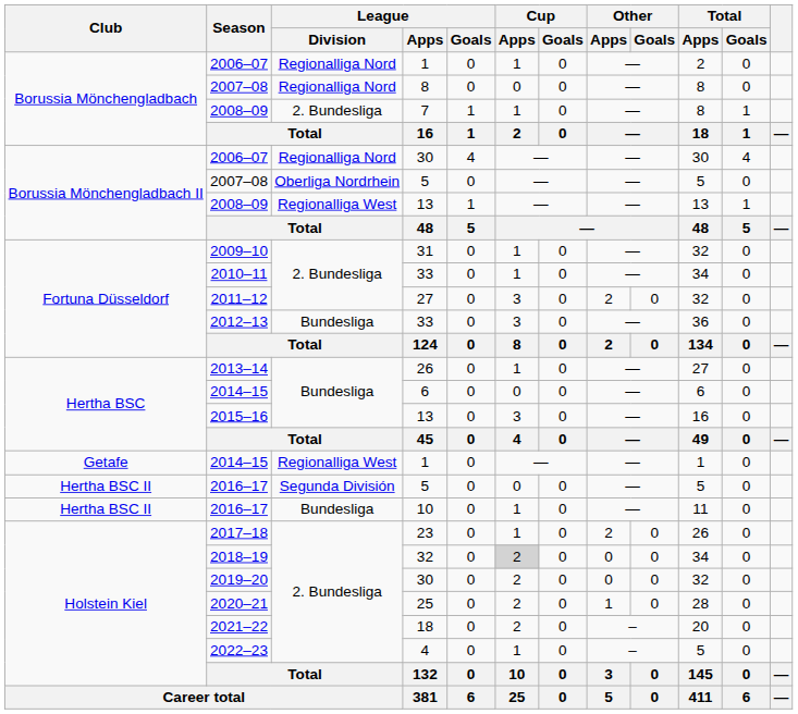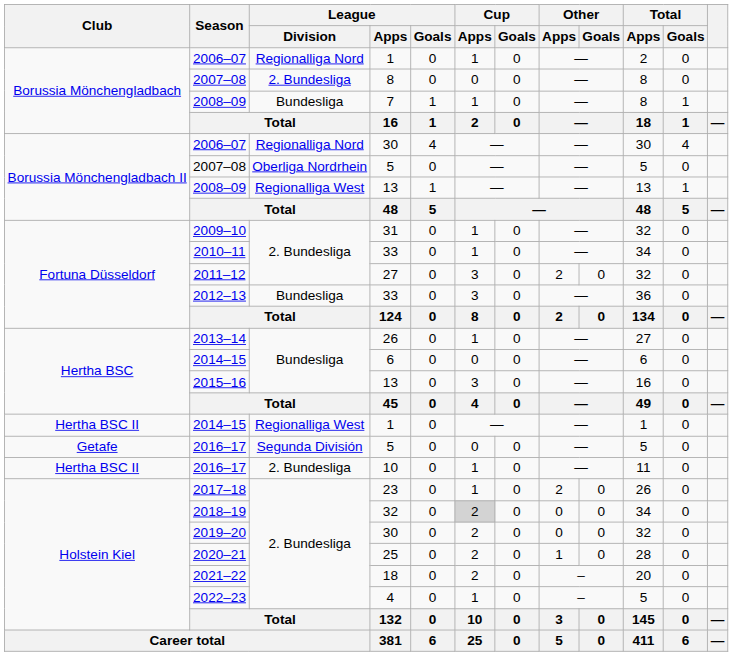 <table class="wikitable" style="text-align:center">
 <tr>
 <th rowspan="2">Club</th>
 <th rowspan="2">Season</th>
 <th colspan="3">League</th>
 <th colspan="2">Cup</th>
 <th colspan="2">Other</th>
 <th colspan="2">Total</th>
 <th rowspan="2"></th>
 </tr>
 <tr>
 <th>Division</th>
 <th>Apps</th>
 <th>Goals</th>
 <th>Apps</th>
 <th>Goals</th>
 <th>Apps</th>
 <th>Goals</th>
 <th>Apps</th>
 <th>Goals</th>
 </tr>
 <tr>
 <td rowspan="4"><a href='#'>Borussia Mönchengladbach</a></td>
 <td><a href='#'>2006–07</a></td>
 <td><a href='#'>Regionalliga Nord</a></td>
 <td>1</td>
 <td>0</td>
 <td>1</td>
 <td>0</td>
 <td colspan="2">—</td>
 <td>2</td>
 <td>0</td>
 <td></td>
 </tr>
 <tr>
 <td><a href='#'>2007–08</a></td>
-<td><a href='#'>Regionalliga Nord</a></td>
+<td><a href='#'>2. Bundesliga</a></td>
 <td>8</td>
 <td>0</td>
 <td>0</td>
 <td>0</td>
 <td colspan="2">—</td>
 <td>8</td>
 <td>0</td>
 <td></td>
 </tr>
 <tr>
 <td><a href='#'>2008–09</a></td>
-<td>2. Bundesliga</td>
+<td>Bundesliga</td>
 <td>7</td>
 <td>1</td>
 <td>1</td>
 <td>0</td>
 <td colspan="2">—</td>
 <td>8</td>
 <td>1</td>
 <td></td>
 </tr>
 <tr>
 <th colspan="2">Total</th>
 <th>16</th>
 <th>1</th>
 <th>2</th>
 <th>0</th>
 <th colspan="2">—</th>
 <th>18</th>
 <th>1</th>
 <th>—</th>
 </tr>
 <tr>
 <td rowspan="4"><a href='#'>Borussia Mönchengladbach II</a></td>
 <td><a href='#'>2006–07</a></td>
 <td><a href='#'>Regionalliga Nord</a></td>
 <td>30</td>
 <td>4</td>
 <td colspan="2">—</td>
 <td colspan="2">—</td>
 <td>30</td>
 <td>4</td>
 <td></td>
 </tr>
 <tr>
 <td>2007–08</td>
 <td><a href='#'>Oberliga Nordrhein</a></td>
 <td>5</td>
 <td>0</td>
 <td colspan="2">—</td>
 <td colspan="2">—</td>
 <td>5</td>
 <td>0</td>
 <td></td>
 </tr>
 <tr>
 <td><a href='#'>2008–09</a></td>
 <td><a href='#'>Regionalliga West</a></td>
 <td>13</td>
 <td>1</td>
 <td colspan="2">—</td>
 <td colspan="2">—</td>
 <td>13</td>
 <td>1</td>
 <td></td>
 </tr>
 <tr>
 <th colspan="2">Total</th>
 <th>48</th>
 <th>5</th>
 <th colspan="4">—</th>
 <th>48</th>
 <th>5</th>
 <th>—</th>
 </tr>
 <tr>
 <td rowspan="5"><a href='#'>Fortuna Düsseldorf</a></td>
 <td><a href='#'>2009–10</a></td>
 <td rowspan="3">2. Bundesliga</td>
 <td>31</td>
 <td>0</td>
 <td>1</td>
 <td>0</td>
 <td colspan="2">—</td>
 <td>32</td>
 <td>0</td>
 <td></td>
 </tr>
 <tr>
 <td><a href='#'>2010–11</a></td>
 <td>33</td>
 <td>0</td>
 <td>1</td>
 <td>0</td>
 <td colspan="2">—</td>
 <td>34</td>
 <td>0</td>
 <td></td>
 </tr>
 <tr>
 <td><a href='#'>2011–12</a></td>
 <td>27</td>
 <td>0</td>
 <td>3</td>
 <td>0</td>
 <td>2</td>
 <td>0</td>
 <td>32</td>
 <td>0</td>
 <td></td>
 </tr>
 <tr>
 <td><a href='#'>2012–13</a></td>
 <td>Bundesliga</td>
 <td>33</td>
 <td>0</td>
 <td>3</td>
 <td>0</td>
 <td colspan="2">—</td>
 <td>36</td>
 <td>0</td>
 <td></td>
 </tr>
 <tr>
 <th colspan="2">Total</th>
 <th>124</th>
 <th>0</th>
 <th>8</th>
 <th>0</th>
 <th>2</th>
 <th>0</th>
 <th>134</th>
 <th>0</th>
 <th>—</th>
 </tr>
 <tr>
 <td rowspan="4"><a href='#'>Hertha BSC</a></td>
 <td><a href='#'>2013–14</a></td>
 <td rowspan="3">Bundesliga</td>
 <td>26</td>
 <td>0</td>
 <td>1</td>
 <td>0</td>
 <td colspan="2">—</td>
 <td>27</td>
 <td>0</td>
 <td></td>
 </tr>
 <tr>
 <td><a href='#'>2014–15</a></td>
 <td>6</td>
 <td>0</td>
 <td>0</td>
 <td>0</td>
 <td colspan="2">—</td>
 <td>6</td>
 <td>0</td>
 <td></td>
 </tr>
 <tr>
 <td><a href='#'>2015–16</a></td>
 <td>13</td>
 <td>0</td>
 <td>3</td>
 <td>0</td>
 <td colspan="2">—</td>
 <td>16</td>
 <td>0</td>
 <td></td>
 </tr>
 <tr>
 <th colspan="2">Total</th>
 <th>45</th>
 <th>0</th>
 <th>4</th>
 <th>0</th>
 <th colspan="2">—</th>
 <th>49</th>
 <th>0</th>
 <th>—</th>
 </tr>
 <tr>
-<td><a href='#'>Getafe</a></td>
+<td><a href='#'>Hertha BSC II</a></td>
 <td><a href='#'>2014–15</a></td>
 <td><a href='#'>Regionalliga West</a></td>
 <td>1</td>
 <td>0</td>
 <td colspan="2">—</td>
 <td colspan="2">—</td>
 <td>1</td>
 <td>0</td>
 <td></td>
 </tr>
 <tr>
-<td><a href='#'>Hertha BSC II</a></td>
+<td><a href='#'>Getafe</a></td>
 <td><a href='#'>2016–17</a></td>
 <td><a href='#'>Segunda División</a></td>
 <td>5</td>
 <td>0</td>
 <td>0</td>
 <td>0</td>
 <td colspan="2">—</td>
 <td>5</td>
 <td>0</td>
 <td></td>
 </tr>
 <tr>
 <td><a href='#'>Hertha BSC II</a></td>
 <td><a href='#'>2016–17</a></td>
-<td>Bundesliga</td>
+<td>2. Bundesliga</td>
 <td>10</td>
 <td>0</td>
 <td>1</td>
 <td>0</td>
 <td colspan="2">—</td>
 <td>11</td>
 <td>0</td>
 <td></td>
 </tr>
 <tr>
 <td rowspan="7"><a href='#'>Holstein Kiel</a></td>
 <td><a href='#'>2017–18</a></td>
 <td rowspan="6">2. Bundesliga</td>
 <td>23</td>
 <td>0</td>
 <td>1</td>
 <td>0</td>
 <td>2</td>
 <td>0</td>
 <td>26</td>
 <td>0</td>
 <td></td>
 </tr>
 <tr>
 <td><a href='#'>2018–19</a></td>
 <td>32</td>
 <td>0</td>
 <td style="background: lightgrey;">2</td>
 <td>0</td>
 <td>0</td>
 <td>0</td>
 <td>34</td>
 <td>0</td>
 <td></td>
 </tr>
 <tr>
 <td><a href='#'>2019–20</a></td>
 <td>30</td>
 <td>0</td>
 <td>2</td>
 <td>0</td>
 <td>0</td>
 <td>0</td>
 <td>32</td>
 <td>0</td>
 <td></td>
 </tr>
 <tr>
 <td><a href='#'>2020–21</a></td>
 <td>25</td>
 <td>0</td>
 <td>2</td>
 <td>0</td>
 <td>1</td>
 <td>0</td>
 <td>28</td>
 <td>0</td>
 <td></td>
 </tr>
 <tr>
 <td><a href='#'>2021–22</a></td>
 <td>18</td>
 <td>0</td>
 <td>2</td>
 <td>0</td>
 <td colspan="2">–</td>
 <td>20</td>
 <td>0</td>
 <td></td>
 </tr>
 <tr>
 <td><a href='#'>2022–23</a></td>
 <td>4</td>
 <td>0</td>
 <td>1</td>
 <td>0</td>
 <td colspan="2">–</td>
 <td>5</td>
 <td>0</td>
 <td></td>
 </tr>
 <tr>
 <th colspan="2">Total</th>
 <th>132</th>
 <th>0</th>
 <th>10</th>
 <th>0</th>
 <th>3</th>
 <th>0</th>
 <th>145</th>
 <th>0</th>
 <th>—</th>
 </tr>
 <tr>
 <th colspan="3">Career total</th>
 <th>381</th>
 <th>6</th>
 <th>25</th>
 <th>0</th>
 <th>5</th>
 <th>0</th>
 <th>411</th>
 <th>6</th>
 <th>—</th>
 </tr>
 </table>
